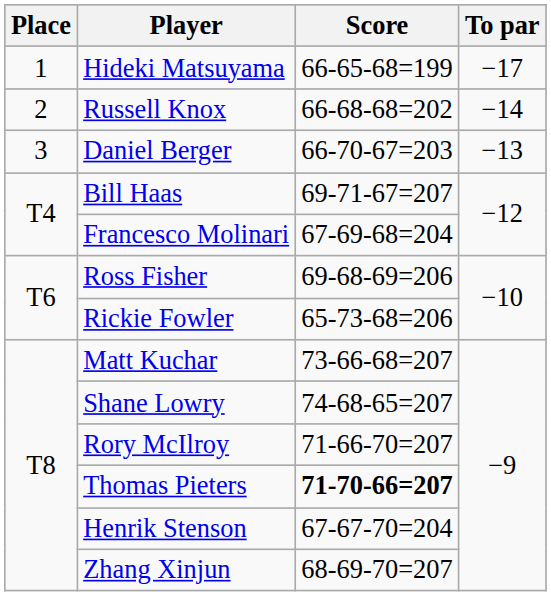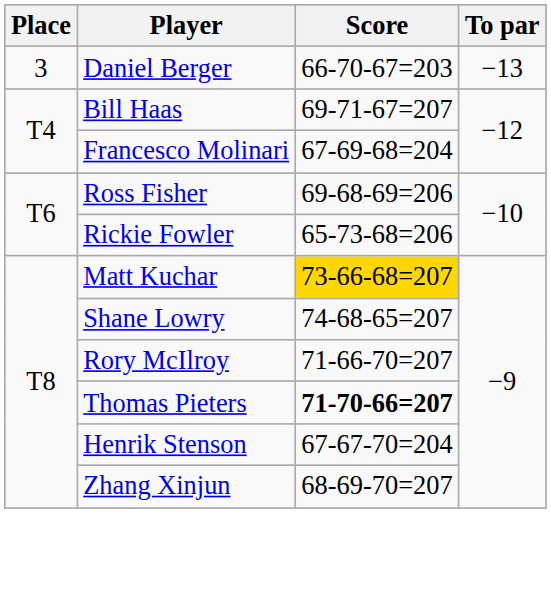 <table class="wikitable">
 <tr>
 <th>Place</th>
 <th>Player</th>
 <th>Score</th>
 <th>To par</th>
-</tr>
-<tr>
-<td align=center>1</td>
-<td> <a href='#'>Hideki Matsuyama</a></td>
-<td>66-65-68=199</td>
-<td align=center>−17</td>
-</tr>
-<tr>
-<td align=center>2</td>
-<td> <a href='#'>Russell Knox</a></td>
-<td>66-68-68=202</td>
-<td align=center>−14</td>
 </tr>
 <tr>
 <td align=center>3</td>
 <td> <a href='#'>Daniel Berger</a></td>
 <td>66-70-67=203</td>
 <td align=center>−13</td>
 </tr>
 <tr>
 <td rowspan=2 align=center>T4</td>
 <td> <a href='#'>Bill Haas</a></td>
 <td>69-71-67=207</td>
 <td rowspan=2 align=center>−12</td>
 </tr>
 <tr>
 <td> <a href='#'>Francesco Molinari</a></td>
 <td>67-69-68=204</td>
 </tr>
 <tr>
 <td rowspan=2 align=center>T6</td>
 <td> <a href='#'>Ross Fisher</a></td>
 <td>69-68-69=206</td>
 <td rowspan=2 align=center>−10</td>
 </tr>
 <tr>
 <td> <a href='#'>Rickie Fowler</a></td>
 <td>65-73-68=206</td>
 </tr>
 <tr>
 <td rowspan=6 align=center>T8</td>
 <td> <a href='#'>Matt Kuchar</a></td>
-<td>73-66-68=207</td>
+<td style="background: gold;">73-66-68=207</td>
 <td rowspan=6 align=center>−9</td>
 </tr>
 <tr>
 <td> <a href='#'>Shane Lowry</a></td>
 <td>74-68-65=207</td>
 </tr>
 <tr>
 <td> <a href='#'>Rory McIlroy</a></td>
 <td>71-66-70=207</td>
 </tr>
 <tr>
 <td> <a href='#'>Thomas Pieters</a></td>
 <td><strong>71-70-66=207</strong></td>
 </tr>
 <tr>
 <td> <a href='#'>Henrik Stenson</a></td>
 <td>67-67-70=204</td>
 </tr>
 <tr>
 <td> <a href='#'>Zhang Xinjun</a></td>
 <td>68-69-70=207</td>
 </tr>
 </table>
